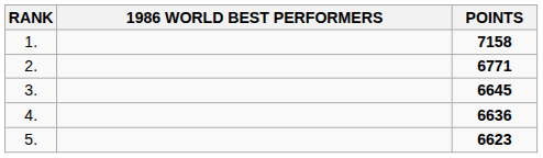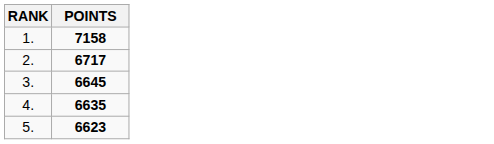 <table class="wikitable" style="border-collapse: collapse; font-size: 90%;">
 <tr>
 <th>RANK</th>
-<th align="center" style="width: 25em">1986 WORLD BEST PERFORMERS</th>
 <th align="center" style="width: 5em">POINTS</th>
 </tr>
 <tr>
 <td align="center">1.</td>
-<td></td>
 <td align="center"><strong>7158</strong></td>
 </tr>
 <tr>
 <td align="center">2.</td>
-<td></td>
-<td align="center"><strong>6771</strong></td>
+<td align="center"><strong>6717</strong></td>
 </tr>
 <tr>
 <td align="center">3.</td>
-<td></td>
 <td align="center"><strong>6645</strong></td>
 </tr>
 <tr>
 <td align="center">4.</td>
-<td></td>
-<td align="center"><strong>6636</strong></td>
+<td align="center"><strong>6635</strong></td>
 </tr>
 <tr>
 <td align="center">5.</td>
-<td></td>
 <td align="center"><strong>6623</strong></td>
 </tr>
 </table>
